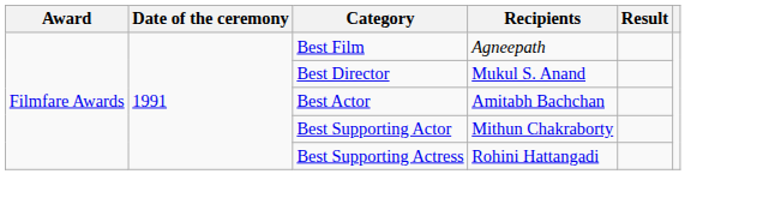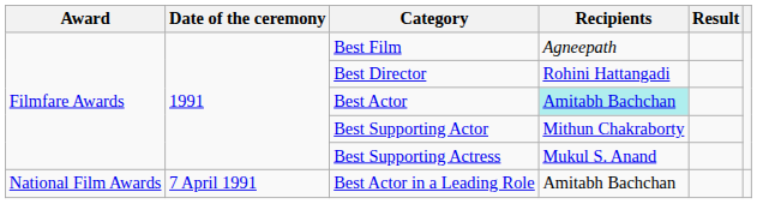 <table class="wikitable plainrowheaders sortable">
 <tr>
 <th scope="col">Award</th>
 <th scope="col">Date of the ceremony</th>
 <th scope="col">Category</th>
 <th scope="col">Recipients</th>
 <th scope="col">Result</th>
 <th class="unsortable" scope="col"></th>
 </tr>
 <tr>
 <td rowspan="5" scope="row"><a href='#'>Filmfare Awards</a></td>
 <td rowspan="5"><a href='#'>1991</a></td>
 <td><a href='#'>Best Film</a></td>
 <td><em>Agneepath</em></td>
 <td></td>
 <td rowspan="5"></td>
 </tr>
 <tr>
 <td><a href='#'>Best Director</a></td>
-<td><a href='#'>Mukul S. Anand</a></td>
+<td><a href='#'>Rohini Hattangadi</a></td>
 <td></td>
 </tr>
 <tr>
 <td><a href='#'>Best Actor</a></td>
-<td><a href='#'>Amitabh Bachchan</a></td>
+<td style="background: paleturquoise;"><a href='#'>Amitabh Bachchan</a></td>
 <td></td>
 </tr>
 <tr>
 <td><a href='#'>Best Supporting Actor</a></td>
 <td><a href='#'>Mithun Chakraborty</a></td>
 <td></td>
 </tr>
 <tr>
 <td><a href='#'>Best Supporting Actress</a></td>
-<td><a href='#'>Rohini Hattangadi</a></td>
+<td><a href='#'>Mukul S. Anand</a></td>
+<td></td>
+</tr>
+<tr>
+<td><a href='#'>National Film Awards</a></td>
+<td><a href='#'>7 April 1991</a></td>
+<td><a href='#'>Best Actor in a Leading Role</a></td>
+<td>Amitabh Bachchan</td>
+<td></td>
 <td></td>
 </tr>
 </table>
